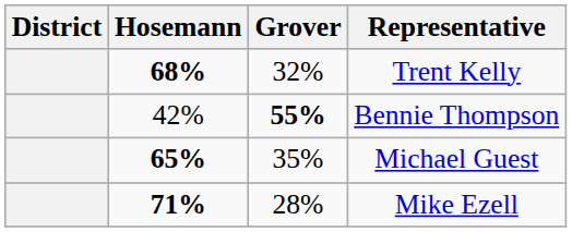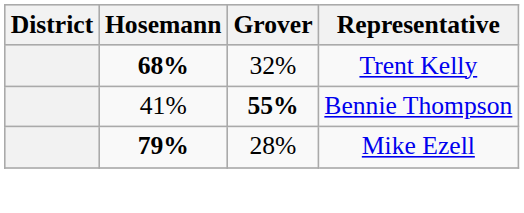 <table class=wikitable>
 <tr>
 <th>District</th>
 <th>Hosemann</th>
 <th>Grover</th>
 <th>Representative</th>
 </tr>
 <tr align=center>
 <th></th>
 <td><strong>68%</strong></td>
 <td>32%</td>
 <td><a href='#'>Trent Kelly</a></td>
 </tr>
 <tr align=center>
 <th></th>
-<td>42%</td>
+<td>41%</td>
 <td><strong>55%</strong></td>
 <td><a href='#'>Bennie Thompson</a></td>
 </tr>
 <tr align=center>
 <th></th>
-<td><strong>65%</strong></td>
-<td>35%</td>
-<td><a href='#'>Michael Guest</a></td>
-</tr>
-<tr align=center>
-<th></th>
-<td><strong>71%</strong></td>
+<td><strong>79%</strong></td>
 <td>28%</td>
 <td><a href='#'>Mike Ezell</a></td>
 </tr>
 </table>
